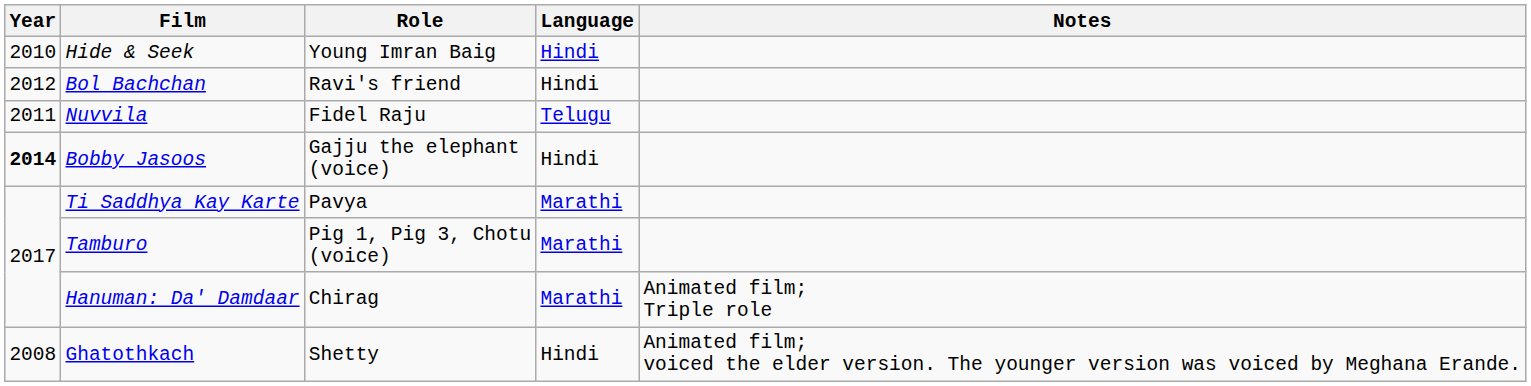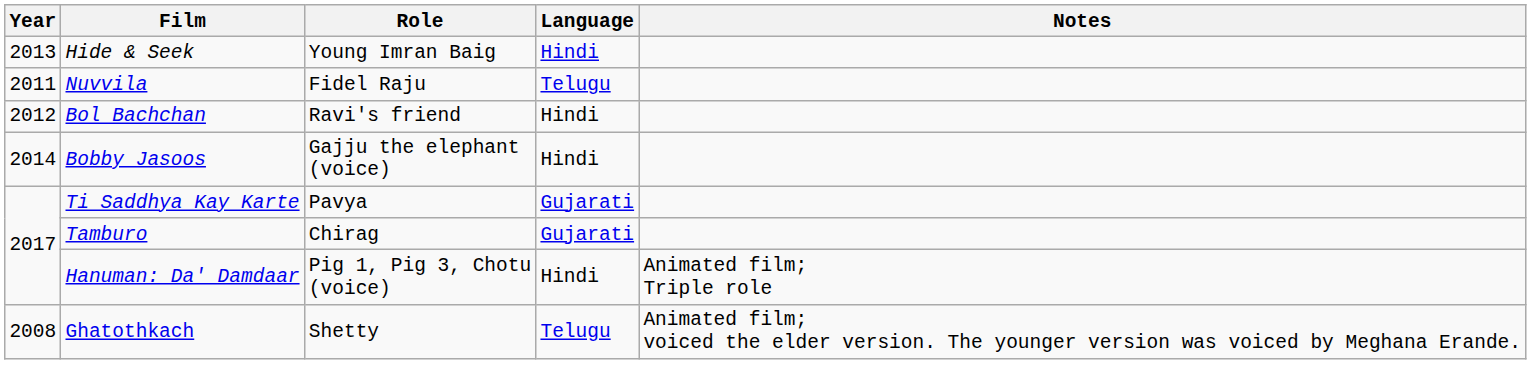 <table class="wikitable sortable">
 <tr>
 <th scope="col">Year</th>
 <th scope="col">Film</th>
 <th scope="col">Role</th>
 <th scope="col">Language</th>
 <th scope="col">Notes</th>
 </tr>
 <tr>
-<td>2010</td>
+<td>2013</td>
 <td><em>Hide & Seek</em></td>
 <td>Young Imran Baig</td>
 <td><a href='#'>Hindi</a></td>
+<td></td>
+</tr>
+<tr>
+<td>2011</td>
+<td><em><a href='#'>Nuvvila</a></em></td>
+<td>Fidel Raju</td>
+<td><a href='#'>Telugu</a></td>
 <td></td>
 </tr>
 <tr>
 <td>2012</td>
 <td><em><a href='#'>Bol Bachchan</a></em></td>
 <td>Ravi's friend</td>
 <td>Hindi</td>
 <td></td>
 </tr>
 <tr>
-<td>2011</td>
-<td><em><a href='#'>Nuvvila</a></em></td>
-<td>Fidel Raju</td>
-<td><a href='#'>Telugu</a></td>
-<td></td>
-</tr>
-<tr>
-<td><strong>2014</strong></td>
+<td>2014</td>
 <td><em><a href='#'>Bobby Jasoos</a></em></td>
 <td>Gajju the elephant <br>(voice)</td>
 <td>Hindi</td>
 <td></td>
 </tr>
 <tr>
 <td rowspan="3">2017</td>
 <td><em><a href='#'>Ti Saddhya Kay Karte</a></em></td>
 <td>Pavya</td>
-<td><a href='#'>Marathi</a></td>
+<td><a href='#'>Gujarati</a></td>
 <td></td>
 </tr>
 <tr>
 <td><em><a href='#'>Tamburo</a></em></td>
-<td>Pig 1, Pig 3, Chotu<br>(voice)</td>
-<td><a href='#'>Marathi</a></td>
+<td>Chirag</td>
+<td><a href='#'>Gujarati</a></td>
 <td></td>
 </tr>
 <tr>
 <td><em><a href='#'>Hanuman: Da' Damdaar</a></em></td>
-<td>Chirag</td>
-<td><a href='#'>Marathi</a></td>
+<td>Pig 1, Pig 3, Chotu<br>(voice)</td>
+<td>Hindi</td>
 <td>Animated film;<br>Triple role</td>
 </tr>
 <tr>
 <td>2008</td>
 <td><a href='#'>Ghatothkach</a></td>
 <td>Shetty</td>
-<td>Hindi</td>
+<td><a href='#'>Telugu</a></td>
 <td>Animated film;<br> voiced the elder version. The younger version was voiced by Meghana Erande.</td>
 </tr>
 </table>
